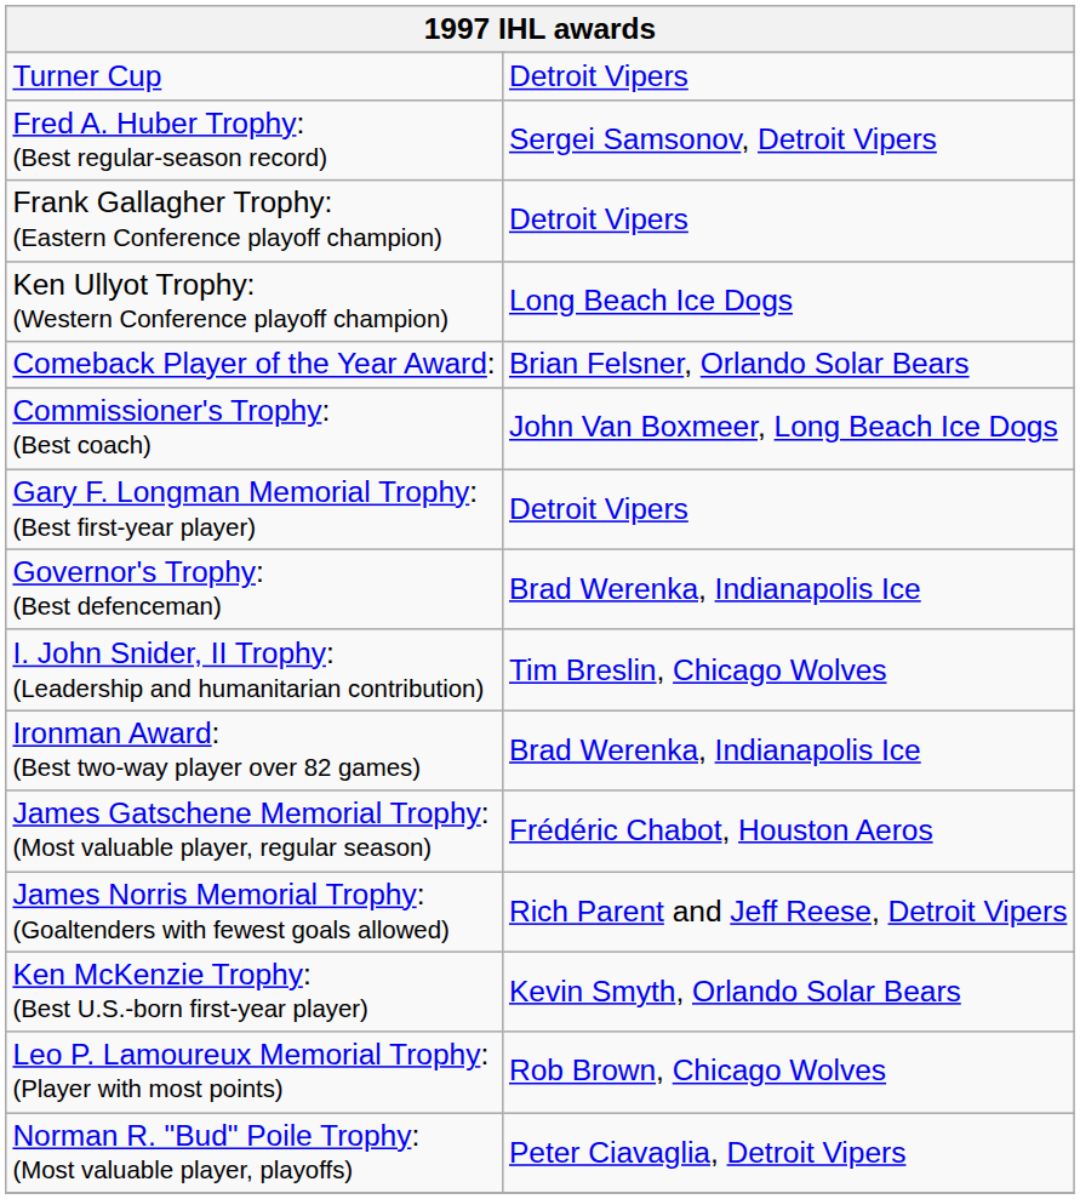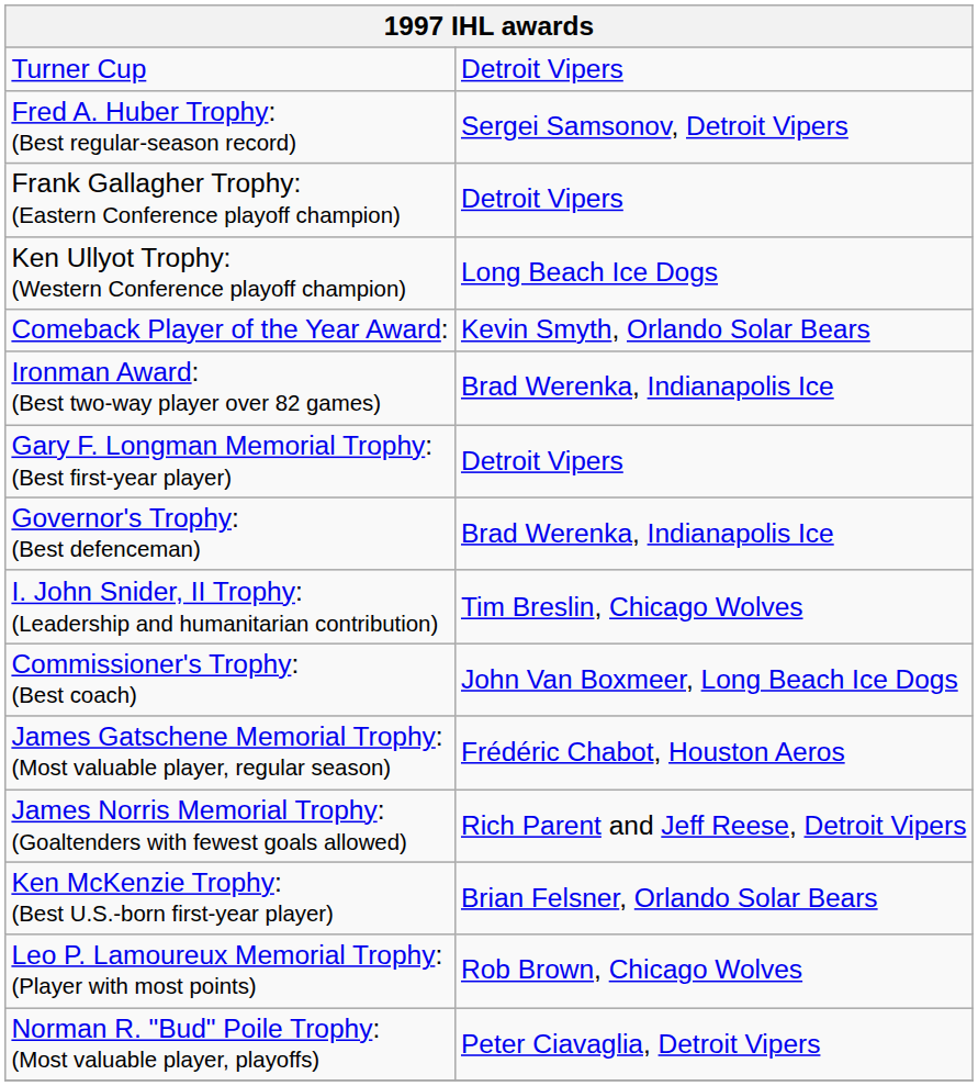 <table class="wikitable">
 <tr>
 <th bgcolor="#DDDDDD" colspan="2">1997 IHL awards</th>
 </tr>
 <tr>
 <td><a href='#'>Turner Cup</a></td>
 <td><a href='#'>Detroit Vipers</a></td>
 </tr>
 <tr>
 <td><a href='#'>Fred A. Huber Trophy</a>:<br><small>(Best regular-season record)</small></td>
 <td><a href='#'>Sergei Samsonov</a>, <a href='#'>Detroit Vipers</a></td>
 </tr>
 <tr>
 <td>Frank Gallagher Trophy:<br><small>(Eastern Conference playoff champion)</small></td>
 <td><a href='#'>Detroit Vipers</a></td>
 </tr>
 <tr>
 <td>Ken Ullyot Trophy: <br><small>(Western Conference playoff champion)</small></td>
 <td><a href='#'>Long Beach Ice Dogs</a></td>
 </tr>
 <tr>
 <td><a href='#'>Comeback Player of the Year Award</a>:</td>
-<td><a href='#'>Brian Felsner</a>, <a href='#'>Orlando Solar Bears</a></td>
+<td><a href='#'>Kevin Smyth</a>, <a href='#'>Orlando Solar Bears</a></td>
 </tr>
 <tr>
-<td><a href='#'>Commissioner's Trophy</a>:<br><small>(Best coach)</small></td>
-<td><a href='#'>John Van Boxmeer</a>, <a href='#'>Long Beach Ice Dogs</a></td>
+<td><a href='#'>Ironman Award</a>:<br><small>(Best two-way player over 82 games)</small></td>
+<td><a href='#'>Brad Werenka</a>, <a href='#'>Indianapolis Ice</a></td>
 </tr>
 <tr>
 <td><a href='#'>Gary F. Longman Memorial Trophy</a>:<br><small>(Best first-year player)</small></td>
 <td><a href='#'>Detroit Vipers</a></td>
 </tr>
 <tr>
 <td><a href='#'>Governor's Trophy</a>:<br><small>(Best defenceman)</small></td>
 <td><a href='#'>Brad Werenka</a>, <a href='#'>Indianapolis Ice</a></td>
 </tr>
 <tr>
 <td><a href='#'>I. John Snider, II Trophy</a>:<br><small>(Leadership and humanitarian contribution)</small></td>
 <td><a href='#'>Tim Breslin</a>, <a href='#'>Chicago Wolves</a></td>
 </tr>
 <tr>
-<td><a href='#'>Ironman Award</a>:<br><small>(Best two-way player over 82 games)</small></td>
-<td><a href='#'>Brad Werenka</a>, <a href='#'>Indianapolis Ice</a></td>
+<td><a href='#'>Commissioner's Trophy</a>:<br><small>(Best coach)</small></td>
+<td><a href='#'>John Van Boxmeer</a>, <a href='#'>Long Beach Ice Dogs</a></td>
 </tr>
 <tr>
 <td><a href='#'>James Gatschene Memorial Trophy</a>:<br><small>(Most valuable player, regular season)</small></td>
 <td><a href='#'>Frédéric Chabot</a>, <a href='#'>Houston Aeros</a></td>
 </tr>
 <tr>
 <td><a href='#'>James Norris Memorial Trophy</a>:<br><small>(Goaltenders with fewest goals allowed)</small></td>
 <td><a href='#'>Rich Parent</a> and <a href='#'>Jeff Reese</a>, <a href='#'>Detroit Vipers</a></td>
 </tr>
 <tr>
 <td><a href='#'>Ken McKenzie Trophy</a>:<br><small>(Best U.S.-born first-year player)</small></td>
-<td><a href='#'>Kevin Smyth</a>, <a href='#'>Orlando Solar Bears</a></td>
+<td><a href='#'>Brian Felsner</a>, <a href='#'>Orlando Solar Bears</a></td>
 </tr>
 <tr>
 <td><a href='#'>Leo P. Lamoureux Memorial Trophy</a>:<br><small>(Player with most points)</small></td>
 <td><a href='#'>Rob Brown</a>, <a href='#'>Chicago Wolves</a></td>
 </tr>
 <tr>
 <td><a href='#'>Norman R. "Bud" Poile Trophy</a>:<br><small>(Most valuable player, playoffs)</small></td>
 <td><a href='#'>Peter Ciavaglia</a>, <a href='#'>Detroit Vipers</a></td>
 </tr>
 <tr>
 </tr>
 </table>
